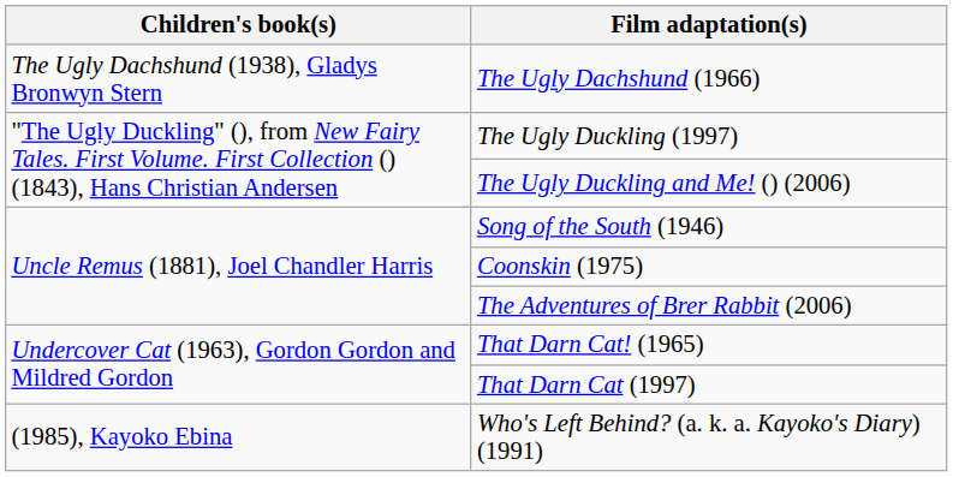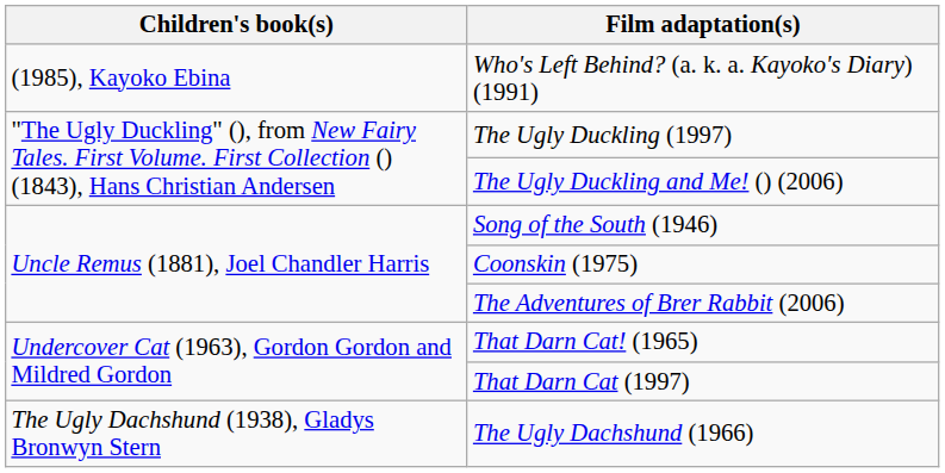 <table class="wikitable">
 <tr>
 <th width="450">Children's book(s)</th>
 <th width="450">Film adaptation(s)</th>
 </tr>
 <tr>
-<td><em>The Ugly Dachshund</em> (1938), <a href='#'>Gladys Bronwyn Stern</a></td>
-<td><em><a href='#'>The Ugly Dachshund</a></em> (1966)</td>
+<td> (1985), <a href='#'>Kayoko Ebina</a></td>
+<td><em>Who's Left Behind?</em> (a. k. a. <em>Kayoko's Diary</em>) (1991)</td>
 </tr>
 <tr>
 <td rowspan="2">"<a href='#'>The Ugly Duckling</a>" (), from <em><a href='#'>New Fairy Tales. First Volume. First Collection</a></em> () (1843), <a href='#'>Hans Christian Andersen</a></td>
 <td><em>The Ugly Duckling</em> (1997)</td>
 </tr>
 <tr>
 <td><em><a href='#'>The Ugly Duckling and Me!</a></em> () (2006)</td>
 </tr>
 <tr>
 <td rowspan="3"><em><a href='#'>Uncle Remus</a></em> (1881), <a href='#'>Joel Chandler Harris</a></td>
 <td><em><a href='#'>Song of the South</a></em> (1946)</td>
 </tr>
 <tr>
 <td><em><a href='#'>Coonskin</a></em> (1975)</td>
 </tr>
 <tr>
 <td><em><a href='#'>The Adventures of Brer Rabbit</a></em> (2006)</td>
 </tr>
 <tr>
 <td rowspan="2"><em><a href='#'>Undercover Cat</a></em> (1963), <a href='#'>Gordon Gordon and Mildred Gordon</a></td>
 <td><em><a href='#'>That Darn Cat!</a></em> (1965)</td>
 </tr>
 <tr>
 <td><em><a href='#'>That Darn Cat</a></em> (1997)</td>
 </tr>
 <tr>
-<td> (1985), <a href='#'>Kayoko Ebina</a></td>
-<td><em>Who's Left Behind?</em> (a. k. a. <em>Kayoko's Diary</em>) (1991)</td>
+<td><em>The Ugly Dachshund</em> (1938), <a href='#'>Gladys Bronwyn Stern</a></td>
+<td><em><a href='#'>The Ugly Dachshund</a></em> (1966)</td>
 </tr>
 </table>
